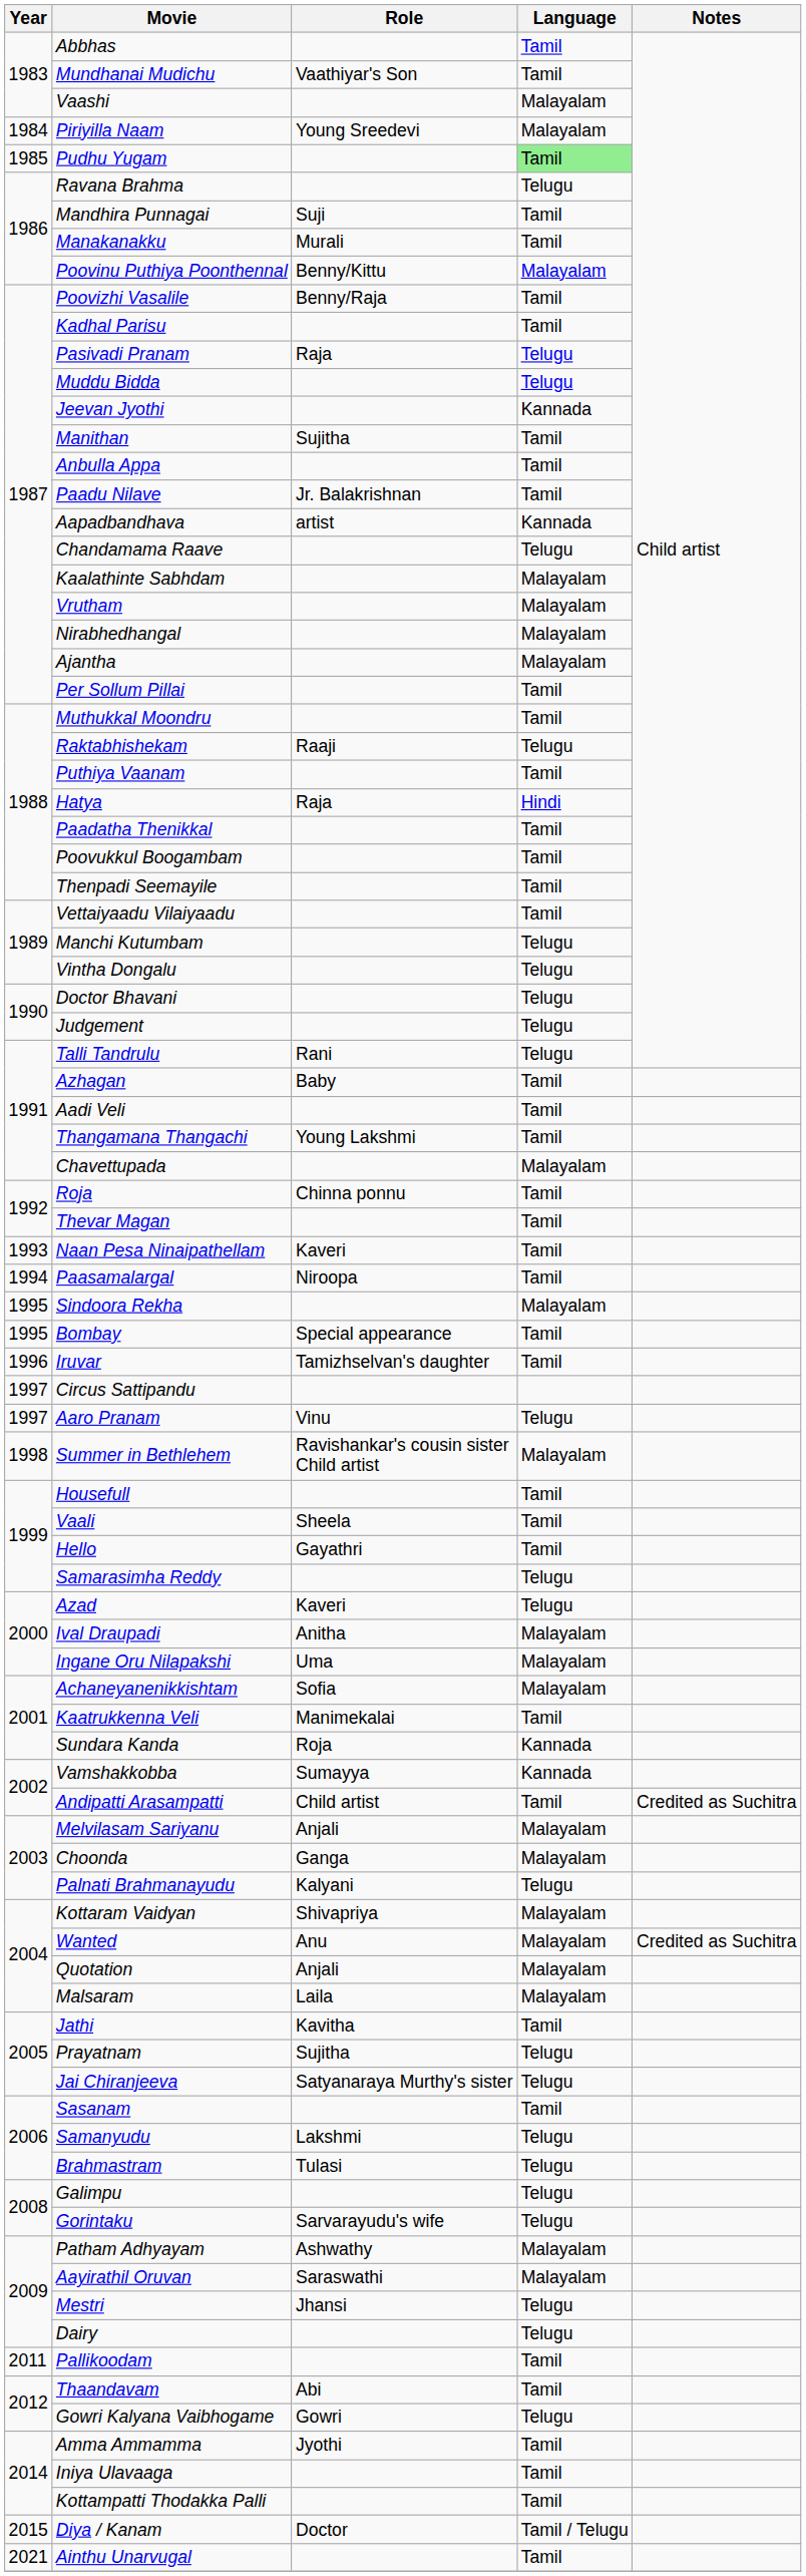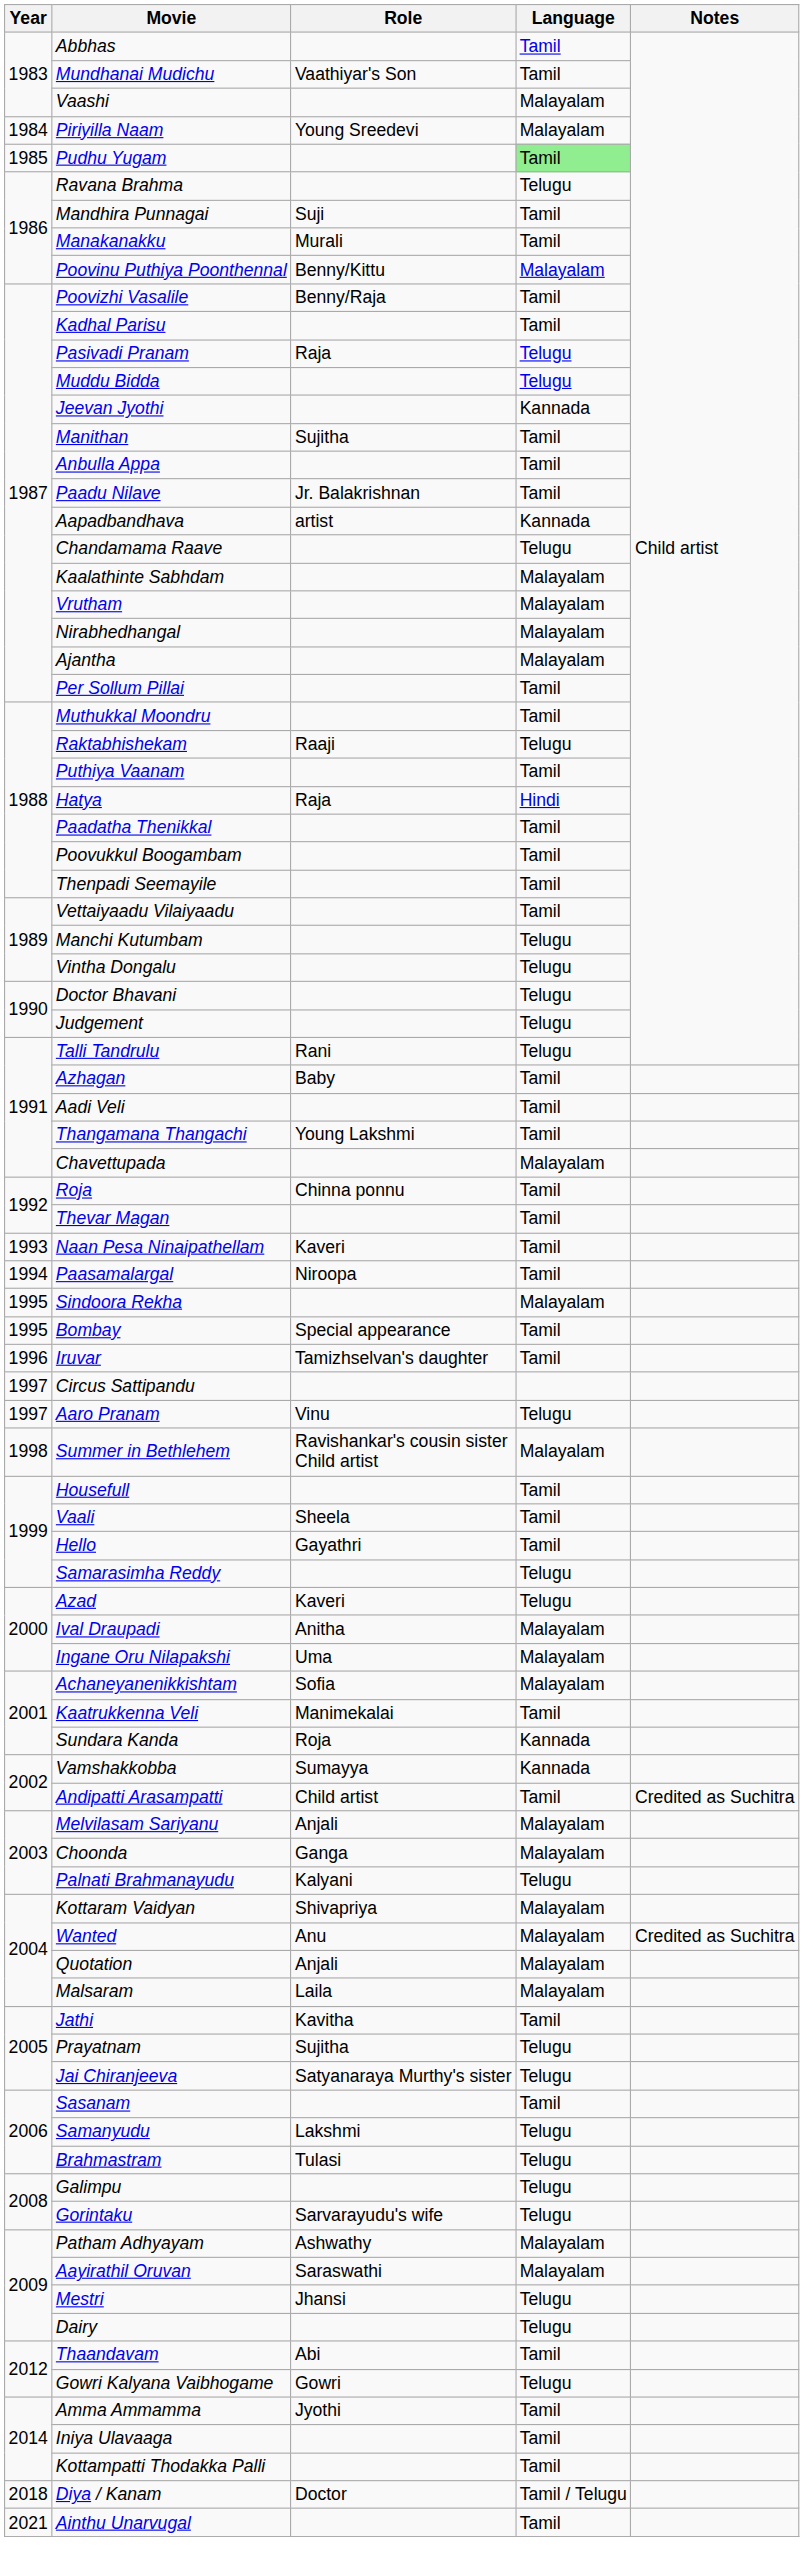 <table class="wikitable sortable">
 <tr>
 <th>Year</th>
 <th>Movie</th>
 <th>Role</th>
 <th>Language</th>
 <th>Notes</th>
 </tr>
 <tr>
 <td rowspan="3">1983</td>
 <td><em>Abbhas</em></td>
 <td></td>
 <td><a href='#'>Tamil</a></td>
 <td rowspan="37">Child artist</td>
 </tr>
 <tr>
 <td><em><a href='#'>Mundhanai Mudichu</a></em></td>
 <td>Vaathiyar's Son</td>
 <td>Tamil</td>
 </tr>
 <tr>
 <td><em>Vaashi</em></td>
 <td></td>
 <td>Malayalam</td>
 </tr>
 <tr>
 <td>1984</td>
 <td><em><a href='#'>Piriyilla Naam</a></em></td>
 <td>Young Sreedevi</td>
 <td>Malayalam</td>
 </tr>
 <tr>
 <td>1985</td>
 <td><em><a href='#'>Pudhu Yugam</a></em></td>
 <td></td>
 <td style="background: lightgreen;">Tamil</td>
 </tr>
 <tr>
 <td rowspan="4">1986</td>
 <td><em>Ravana Brahma</em></td>
 <td></td>
 <td>Telugu</td>
 </tr>
 <tr>
 <td><em>Mandhira Punnagai</em></td>
 <td>Suji</td>
 <td>Tamil</td>
 </tr>
 <tr>
 <td><em><a href='#'>Manakanakku</a></em></td>
 <td>Murali</td>
 <td>Tamil</td>
 </tr>
 <tr>
 <td><em><a href='#'>Poovinu Puthiya Poonthennal</a></em></td>
 <td>Benny/Kittu</td>
 <td><a href='#'>Malayalam</a></td>
 </tr>
 <tr>
 <td rowspan="15">1987</td>
 <td><em><a href='#'>Poovizhi Vasalile</a></em></td>
 <td>Benny/Raja</td>
 <td>Tamil</td>
 </tr>
 <tr>
 <td><em><a href='#'>Kadhal Parisu</a></em></td>
 <td></td>
 <td>Tamil</td>
 </tr>
 <tr>
 <td><em><a href='#'>Pasivadi Pranam</a></em></td>
 <td>Raja</td>
 <td><a href='#'>Telugu</a></td>
 </tr>
 <tr>
 <td><em><a href='#'>Muddu Bidda</a></em></td>
 <td></td>
 <td><a href='#'>Telugu</a></td>
 </tr>
 <tr>
 <td><em><a href='#'>Jeevan Jyothi</a></em></td>
 <td></td>
 <td>Kannada</td>
 </tr>
 <tr>
 <td><em><a href='#'>Manithan</a></em></td>
 <td>Sujitha</td>
 <td>Tamil</td>
 </tr>
 <tr>
 <td><em><a href='#'>Anbulla Appa</a></em></td>
 <td></td>
 <td>Tamil</td>
 </tr>
 <tr>
 <td><em><a href='#'>Paadu Nilave</a></em></td>
 <td>Jr. Balakrishnan</td>
 <td>Tamil</td>
 </tr>
 <tr>
 <td><em>Aapadbandhava</em></td>
 <td>artist</td>
 <td>Kannada</td>
 </tr>
 <tr>
 <td><em>Chandamama Raave</em></td>
 <td></td>
 <td>Telugu</td>
 </tr>
 <tr>
 <td><em>Kaalathinte Sabhdam</em></td>
 <td></td>
 <td>Malayalam</td>
 </tr>
 <tr>
 <td><em><a href='#'>Vrutham</a></em></td>
 <td></td>
 <td>Malayalam</td>
 </tr>
 <tr>
 <td><em>Nirabhedhangal</em></td>
 <td></td>
 <td>Malayalam</td>
 </tr>
 <tr>
 <td><em>Ajantha</em></td>
 <td></td>
 <td>Malayalam</td>
 </tr>
 <tr>
 <td><em><a href='#'>Per Sollum Pillai</a></em></td>
 <td></td>
 <td>Tamil</td>
 </tr>
 <tr>
 <td rowspan="7">1988</td>
 <td><em><a href='#'>Muthukkal Moondru</a></em></td>
 <td></td>
 <td>Tamil</td>
 </tr>
 <tr>
 <td><em><a href='#'>Raktabhishekam</a></em></td>
 <td>Raaji</td>
 <td>Telugu</td>
 </tr>
 <tr>
 <td><em><a href='#'>Puthiya Vaanam</a></em></td>
 <td></td>
 <td>Tamil</td>
 </tr>
 <tr>
 <td><em><a href='#'>Hatya</a></em></td>
 <td>Raja</td>
 <td><a href='#'>Hindi</a></td>
 </tr>
 <tr>
 <td><em><a href='#'>Paadatha Thenikkal</a></em></td>
 <td></td>
 <td>Tamil</td>
 </tr>
 <tr>
 <td><em>Poovukkul Boogambam </em></td>
 <td></td>
 <td>Tamil</td>
 </tr>
 <tr>
 <td><em>Thenpadi Seemayile</em></td>
 <td></td>
 <td>Tamil</td>
 </tr>
 <tr>
 <td rowspan="3">1989</td>
 <td><em>Vettaiyaadu Vilaiyaadu</em></td>
 <td></td>
 <td>Tamil</td>
 </tr>
 <tr>
 <td><em>Manchi Kutumbam</em></td>
 <td></td>
 <td>Telugu</td>
 </tr>
 <tr>
 <td><em>Vintha Dongalu</em></td>
 <td></td>
 <td>Telugu</td>
 </tr>
 <tr>
 <td rowspan="2">1990</td>
 <td><em>Doctor Bhavani</em></td>
 <td></td>
 <td>Telugu</td>
 </tr>
 <tr>
 <td><em>Judgement</em></td>
 <td></td>
 <td>Telugu</td>
 </tr>
 <tr>
 <td rowspan="5">1991</td>
 <td><em><a href='#'>Talli Tandrulu</a></em></td>
 <td>Rani</td>
 <td>Telugu</td>
 </tr>
 <tr>
 <td><em><a href='#'>Azhagan</a></em></td>
 <td>Baby</td>
 <td>Tamil</td>
 <td></td>
 </tr>
 <tr>
 <td><em>Aadi Veli</em></td>
 <td></td>
 <td>Tamil</td>
 <td></td>
 </tr>
 <tr>
 <td><em><a href='#'>Thangamana Thangachi</a></em></td>
 <td>Young Lakshmi</td>
 <td>Tamil</td>
 <td></td>
 </tr>
 <tr>
 <td><em>Chavettupada</em></td>
 <td></td>
 <td>Malayalam</td>
 <td></td>
 </tr>
 <tr>
 <td rowspan="2">1992</td>
 <td><em><a href='#'>Roja</a></em></td>
 <td>Chinna ponnu</td>
 <td>Tamil</td>
 <td></td>
 </tr>
 <tr>
 <td><em><a href='#'>Thevar Magan</a></em></td>
 <td></td>
 <td>Tamil</td>
 <td></td>
 </tr>
 <tr>
 <td>1993</td>
 <td><em><a href='#'>Naan Pesa Ninaipathellam</a></em></td>
 <td>Kaveri</td>
 <td>Tamil</td>
 <td></td>
 </tr>
 <tr>
 <td>1994</td>
 <td><em><a href='#'>Paasamalargal</a></em></td>
 <td>Niroopa</td>
 <td>Tamil</td>
 <td></td>
 </tr>
 <tr>
 <td>1995</td>
 <td><em><a href='#'>Sindoora Rekha</a></em></td>
 <td></td>
 <td>Malayalam</td>
 <td></td>
 </tr>
 <tr>
 <td>1995</td>
 <td><em><a href='#'>Bombay</a></em></td>
 <td>Special appearance</td>
 <td>Tamil</td>
 <td></td>
 </tr>
 <tr>
 <td>1996</td>
 <td><em><a href='#'>Iruvar</a></em></td>
 <td>Tamizhselvan's daughter</td>
 <td>Tamil</td>
 <td></td>
 </tr>
 <tr>
 <td>1997</td>
 <td><em>Circus Sattipandu</em></td>
 <td></td>
 <td></td>
 <td></td>
 </tr>
 <tr>
 <td>1997</td>
 <td><em><a href='#'>Aaro Pranam</a></em></td>
 <td>Vinu</td>
 <td>Telugu</td>
 <td></td>
 </tr>
 <tr>
 <td>1998</td>
 <td><em><a href='#'>Summer in Bethlehem</a></em></td>
 <td>Ravishankar's cousin sister<br> Child artist</td>
 <td>Malayalam</td>
 <td></td>
 </tr>
 <tr>
 <td rowspan="4">1999</td>
 <td><em><a href='#'>Housefull</a></em></td>
 <td></td>
 <td>Tamil</td>
 <td></td>
 </tr>
 <tr>
 <td><em><a href='#'>Vaali</a></em></td>
 <td>Sheela</td>
 <td>Tamil</td>
 <td></td>
 </tr>
 <tr>
 <td><em><a href='#'>Hello</a></em></td>
 <td>Gayathri</td>
 <td>Tamil</td>
 <td></td>
 </tr>
 <tr>
 <td><em><a href='#'>Samarasimha Reddy</a></em></td>
 <td></td>
 <td>Telugu</td>
 <td></td>
 </tr>
 <tr>
 <td rowspan="3">2000</td>
 <td><em><a href='#'>Azad</a></em></td>
 <td>Kaveri</td>
 <td>Telugu</td>
 <td></td>
 </tr>
 <tr>
 <td><em><a href='#'>Ival Draupadi</a></em></td>
 <td>Anitha</td>
 <td>Malayalam</td>
 <td></td>
 </tr>
 <tr>
 <td><em><a href='#'>Ingane Oru Nilapakshi</a></em></td>
 <td>Uma</td>
 <td>Malayalam</td>
 <td></td>
 </tr>
 <tr>
 <td rowspan="3">2001</td>
 <td><em><a href='#'>Achaneyanenikkishtam</a></em></td>
 <td>Sofia</td>
 <td>Malayalam</td>
 <td></td>
 </tr>
 <tr>
 <td><em><a href='#'>Kaatrukkenna Veli</a></em></td>
 <td>Manimekalai</td>
 <td>Tamil</td>
 <td></td>
 </tr>
 <tr>
 <td><em>Sundara Kanda</em></td>
 <td>Roja</td>
 <td>Kannada</td>
 <td></td>
 </tr>
 <tr>
 <td rowspan="2">2002</td>
 <td><em>Vamshakkobba</em></td>
 <td>Sumayya</td>
 <td>Kannada</td>
 <td></td>
 </tr>
 <tr>
 <td><em><a href='#'>Andipatti Arasampatti</a></em></td>
 <td>Child artist</td>
 <td>Tamil</td>
 <td>Credited as Suchitra</td>
 </tr>
 <tr>
 <td rowspan="3">2003</td>
 <td><em><a href='#'>Melvilasam Sariyanu</a></em></td>
 <td>Anjali</td>
 <td>Malayalam</td>
 <td></td>
 </tr>
 <tr>
 <td><em>Choonda</em></td>
 <td>Ganga</td>
 <td>Malayalam</td>
 <td></td>
 </tr>
 <tr>
 <td><em><a href='#'>Palnati Brahmanayudu</a></em></td>
 <td>Kalyani</td>
 <td>Telugu</td>
 <td></td>
 </tr>
 <tr>
 <td rowspan="4">2004</td>
 <td><em>Kottaram Vaidyan</em></td>
 <td>Shivapriya</td>
 <td>Malayalam</td>
 <td></td>
 </tr>
 <tr>
 <td><em><a href='#'>Wanted</a></em></td>
 <td>Anu</td>
 <td>Malayalam</td>
 <td>Credited as Suchitra</td>
 </tr>
 <tr>
 <td><em>Quotation</em></td>
 <td>Anjali</td>
 <td>Malayalam</td>
 <td></td>
 </tr>
 <tr>
 <td><em>Malsaram</em></td>
 <td>Laila</td>
 <td>Malayalam</td>
 <td></td>
 </tr>
 <tr>
 <td rowspan="3">2005</td>
 <td><em><a href='#'>Jathi</a></em></td>
 <td>Kavitha</td>
 <td>Tamil</td>
 <td></td>
 </tr>
 <tr>
 <td><em>Prayatnam</em></td>
 <td>Sujitha</td>
 <td>Telugu</td>
 <td></td>
 </tr>
 <tr>
 <td><em><a href='#'>Jai Chiranjeeva</a></em></td>
 <td>Satyanaraya Murthy's sister</td>
 <td>Telugu</td>
 <td></td>
 </tr>
 <tr>
 <td rowspan="3">2006</td>
 <td><em><a href='#'>Sasanam</a></em></td>
 <td></td>
 <td>Tamil</td>
 <td></td>
 </tr>
 <tr>
 <td><em><a href='#'>Samanyudu</a></em></td>
 <td>Lakshmi</td>
 <td>Telugu</td>
 <td></td>
 </tr>
 <tr>
 <td><em><a href='#'>Brahmastram</a></em></td>
 <td>Tulasi</td>
 <td>Telugu</td>
 <td></td>
 </tr>
 <tr>
 <td rowspan="2">2008</td>
 <td><em>Galimpu</em></td>
 <td></td>
 <td>Telugu</td>
 <td></td>
 </tr>
 <tr>
 <td><em><a href='#'>Gorintaku</a></em></td>
 <td>Sarvarayudu's wife</td>
 <td>Telugu</td>
 <td></td>
 </tr>
 <tr>
 <td rowspan="4">2009</td>
 <td><em>Patham Adhyayam</em></td>
 <td>Ashwathy</td>
 <td>Malayalam</td>
 <td></td>
 </tr>
 <tr>
 <td><em><a href='#'>Aayirathil Oruvan</a></em></td>
 <td>Saraswathi</td>
 <td>Malayalam</td>
 <td></td>
 </tr>
 <tr>
 <td><em><a href='#'>Mestri</a></em></td>
 <td>Jhansi</td>
 <td>Telugu</td>
 <td></td>
 </tr>
 <tr>
 <td><em> Dairy</em></td>
 <td></td>
 <td>Telugu</td>
 <td></td>
 </tr>
 <tr>
-<td>2011</td>
-<td><em> <a href='#'>Pallikoodam</a></em></td>
-<td></td>
-<td>Tamil</td>
-<td></td>
-</tr>
-<tr>
 <td rowspan="2">2012</td>
 <td><em> <a href='#'>Thaandavam</a></em></td>
 <td>Abi</td>
 <td>Tamil</td>
 <td></td>
 </tr>
 <tr>
 <td><em>Gowri Kalyana Vaibhogame</em></td>
 <td>Gowri</td>
 <td>Telugu</td>
 <td></td>
 </tr>
 <tr>
 <td rowspan="3">2014</td>
 <td><em>Amma Ammamma</em></td>
 <td>Jyothi</td>
 <td>Tamil</td>
 <td></td>
 </tr>
 <tr>
 <td><em>Iniya Ulavaaga</em></td>
 <td></td>
 <td>Tamil</td>
 <td></td>
 </tr>
 <tr>
 <td><em>Kottampatti Thodakka Palli</em></td>
 <td></td>
 <td>Tamil</td>
 <td></td>
 </tr>
 <tr>
-<td>2015</td>
+<td>2018</td>
 <td><em><a href='#'>Diya</a> / Kanam</em></td>
 <td>Doctor</td>
 <td>Tamil / Telugu</td>
 <td></td>
 </tr>
 <tr>
 <td>2021</td>
 <td><em><a href='#'>Ainthu Unarvugal</a></em></td>
 <td></td>
 <td>Tamil</td>
 <td></td>
 </tr>
 <tr>
 </tr>
 </table>
